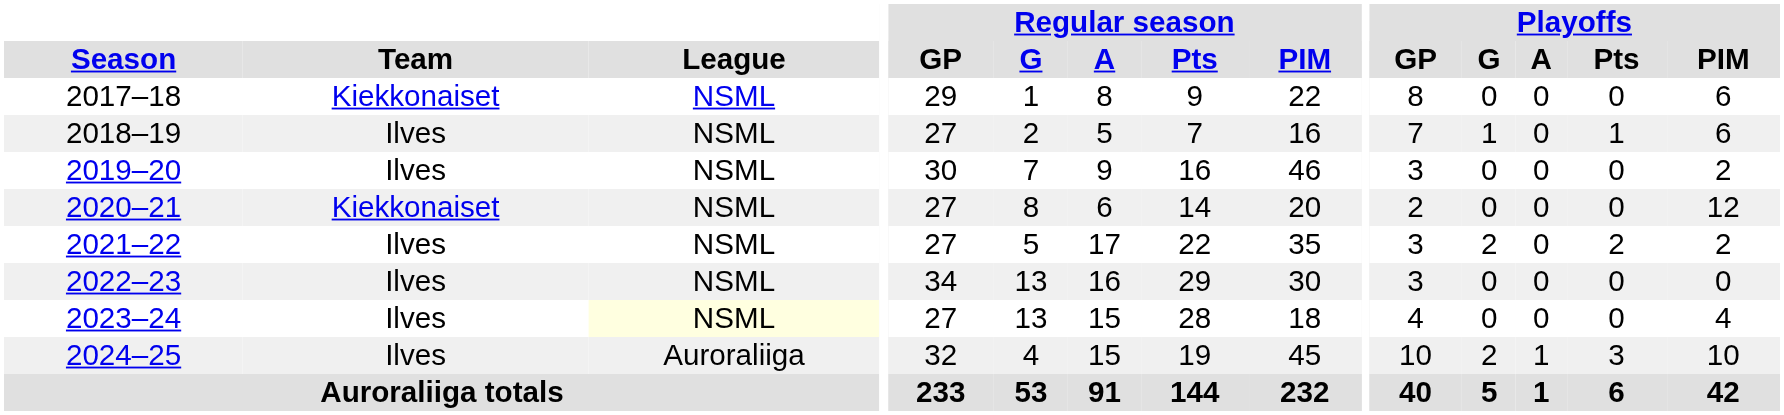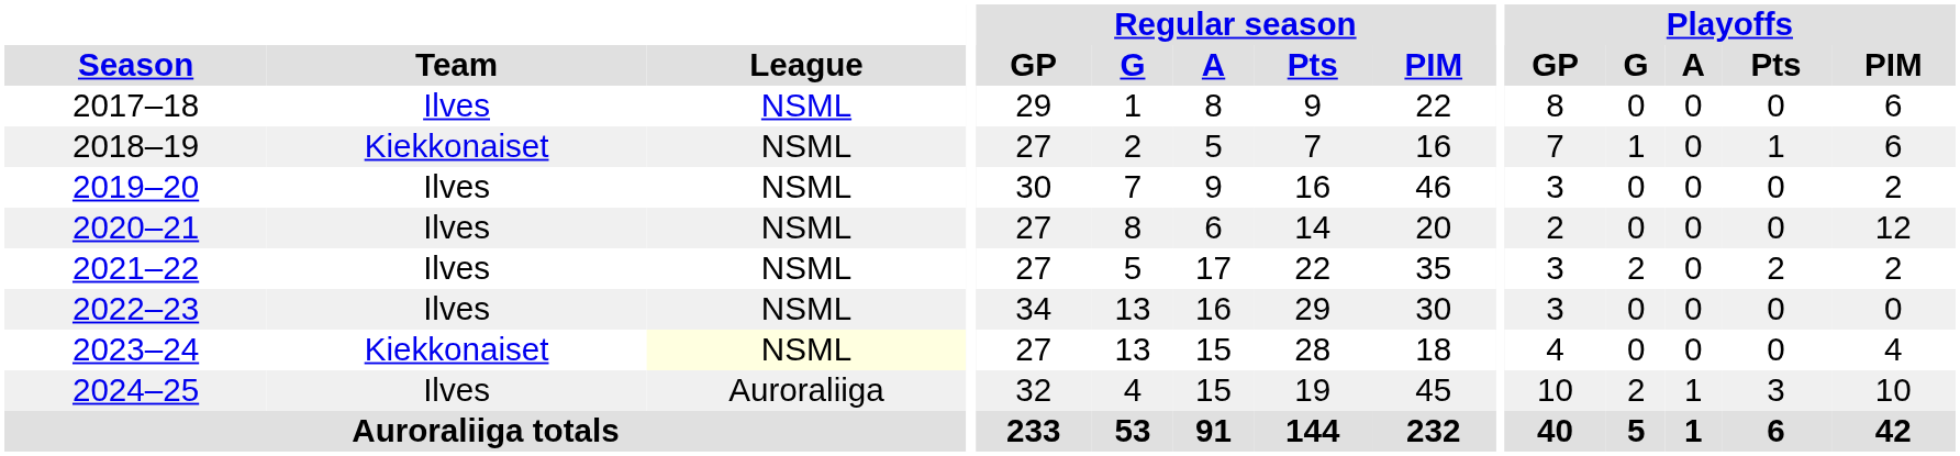 <table border="0" cellpadding="1" cellspacing="0" style="text-align:center; width:60em">
 <tr bgcolor="#e0e0e0">
 <th colspan="3" bgcolor="#ffffff"></th>
 <th rowspan="97" bgcolor="#ffffff"></th>
 <th colspan="5"><a href='#'>Regular season</a></th>
 <th rowspan="97" bgcolor="#ffffff"></th>
 <th colspan="5"><a href='#'>Playoffs</a></th>
 </tr>
 <tr bgcolor="#e0e0e0">
 <th><a href='#'>Season</a></th>
 <th>Team</th>
 <th>League</th>
 <th>GP</th>
 <th><a href='#'>G</a></th>
 <th><a href='#'>A</a></th>
 <th><a href='#'>Pts</a></th>
 <th><a href='#'>PIM</a></th>
 <th>GP</th>
 <th>G</th>
 <th>A</th>
 <th>Pts</th>
 <th>PIM</th>
 </tr>
 <tr>
 <td>2017–18</td>
-<td><a href='#'>Kiekkonaiset</a></td>
+<td><a href='#'>Ilves</a></td>
 <td><a href='#'>NSML</a></td>
 <td>29</td>
 <td>1</td>
 <td>8</td>
 <td>9</td>
 <td>22</td>
 <td>8</td>
 <td>0</td>
 <td>0</td>
 <td>0</td>
 <td>6</td>
 </tr>
 <tr bgcolor="#f0f0f0">
 <td>2018–19</td>
-<td>Ilves</td>
+<td><a href='#'>Kiekkonaiset</a></td>
 <td>NSML</td>
 <td>27</td>
 <td>2</td>
 <td>5</td>
 <td>7</td>
 <td>16</td>
 <td>7</td>
 <td>1</td>
 <td>0</td>
 <td>1</td>
 <td>6</td>
 </tr>
 <tr>
 <td><a href='#'>2019–20</a></td>
 <td>Ilves</td>
 <td>NSML</td>
 <td>30</td>
 <td>7</td>
 <td>9</td>
 <td>16</td>
 <td>46</td>
 <td>3</td>
 <td>0</td>
 <td>0</td>
 <td>0</td>
 <td>2</td>
 </tr>
 <tr bgcolor="#f0f0f0">
 <td><a href='#'>2020–21</a></td>
-<td><a href='#'>Kiekkonaiset</a></td>
+<td>Ilves</td>
 <td>NSML</td>
 <td>27</td>
 <td>8</td>
 <td>6</td>
 <td>14</td>
 <td>20</td>
 <td>2</td>
 <td>0</td>
 <td>0</td>
 <td>0</td>
 <td>12</td>
 </tr>
 <tr>
 <td><a href='#'>2021–22</a></td>
 <td>Ilves</td>
 <td>NSML</td>
 <td>27</td>
 <td>5</td>
 <td>17</td>
 <td>22</td>
 <td>35</td>
 <td>3</td>
 <td>2</td>
 <td>0</td>
 <td>2</td>
 <td>2</td>
 </tr>
 <tr bgcolor="#f0f0f0">
 <td><a href='#'>2022–23</a></td>
 <td>Ilves</td>
 <td>NSML</td>
 <td>34</td>
 <td>13</td>
 <td>16</td>
 <td>29</td>
 <td>30</td>
 <td>3</td>
 <td>0</td>
 <td>0</td>
 <td>0</td>
 <td>0</td>
 </tr>
 <tr>
 <td><a href='#'>2023–24</a></td>
-<td>Ilves</td>
+<td><a href='#'>Kiekkonaiset</a></td>
 <td style="background: lightyellow;">NSML</td>
 <td>27</td>
 <td>13</td>
 <td>15</td>
 <td>28</td>
 <td>18</td>
 <td>4</td>
 <td>0</td>
 <td>0</td>
 <td>0</td>
 <td>4</td>
 </tr>
 <tr bgcolor="#f0f0f0">
 <td><a href='#'>2024–25</a></td>
 <td>Ilves</td>
 <td>Auroraliiga</td>
 <td>32</td>
 <td>4</td>
 <td>15</td>
 <td>19</td>
 <td>45</td>
 <td>10</td>
 <td>2</td>
 <td>1</td>
 <td>3</td>
 <td>10</td>
 </tr>
 <tr bgcolor="#e0e0e0">
 <th colspan="3">Auroraliiga totals</th>
 <th>233</th>
 <th>53</th>
 <th>91</th>
 <th>144</th>
 <th>232</th>
 <th>40</th>
 <th>5</th>
 <th>1</th>
 <th>6</th>
 <th>42</th>
 </tr>
 </table>
